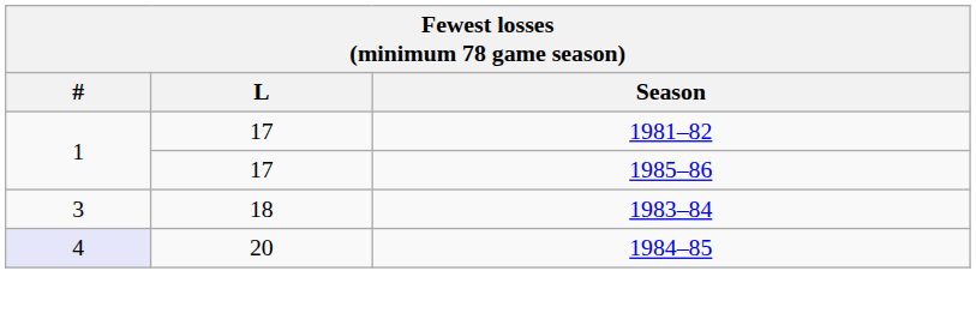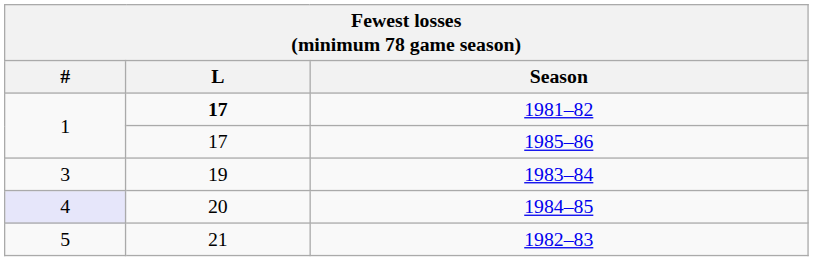 <table class="wikitable" style="text-align: center; font-size: 95%" width="70%">
 <tr>
 <th colspan="3">Fewest losses<br>(minimum 78 game season)</th>
 </tr>
 <tr>
 <th>#</th>
 <th>L</th>
 <th>Season</th>
 </tr>
 <tr>
 <td rowspan="2">1</td>
-<td>17</td>
+<td><strong>17</strong></td>
 <td><a href='#'>1981–82</a></td>
 </tr>
 <tr>
 <td>17</td>
 <td><a href='#'>1985–86</a></td>
 </tr>
 <tr>
 <td>3</td>
-<td>18</td>
+<td>19</td>
 <td><a href='#'>1983–84</a></td>
 </tr>
 <tr>
 <td style="background: lavender;">4</td>
 <td>20</td>
 <td><a href='#'>1984–85</a></td>
 </tr>
+<tr>
+<td>5</td>
+<td>21</td>
+<td><a href='#'>1982–83</a></td>
+</tr>
 </table>
